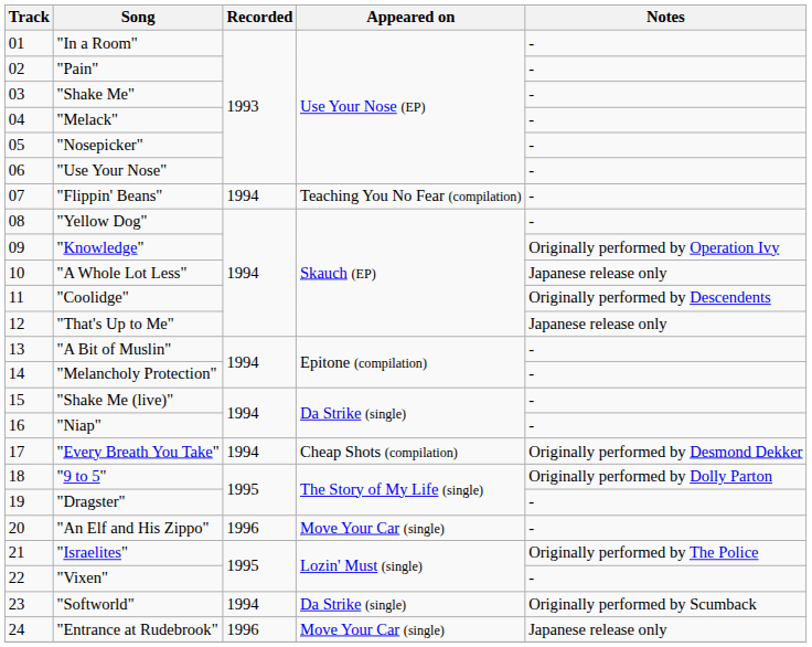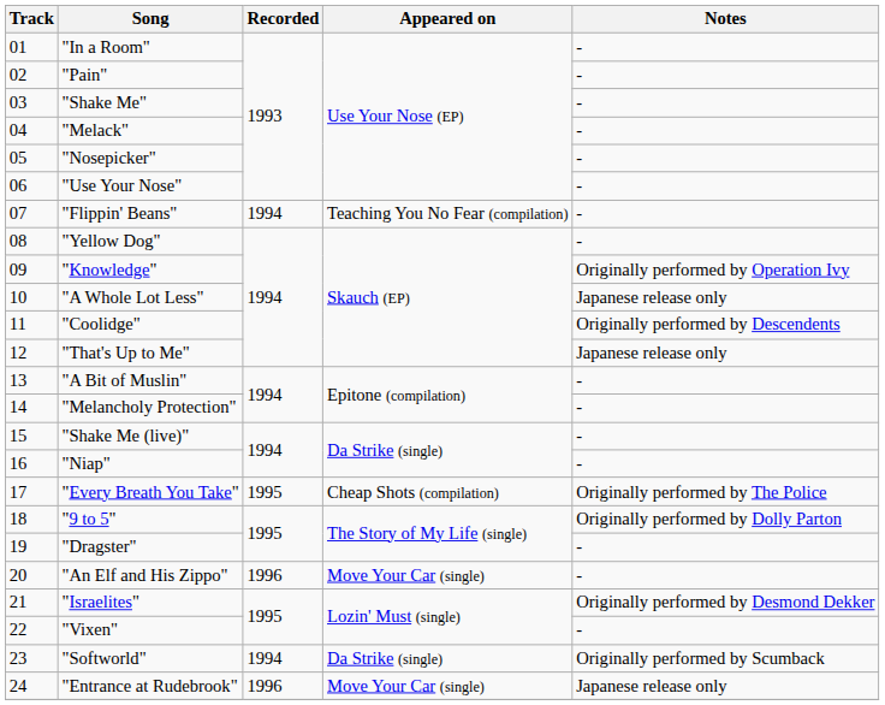 <table class="wikitable">
 <tr>
 <th>Track</th>
 <th>Song</th>
 <th>Recorded</th>
 <th>Appeared on</th>
 <th>Notes</th>
 </tr>
 <tr>
 <td>01</td>
 <td>"In a Room"</td>
 <td rowspan="6">1993</td>
 <td rowspan="6"><a href='#'>Use Your Nose</a> <small>(EP)</small></td>
 <td>-</td>
 </tr>
 <tr>
 <td>02</td>
 <td>"Pain"</td>
 <td>-</td>
 </tr>
 <tr>
 <td>03</td>
 <td>"Shake Me"</td>
 <td>-</td>
 </tr>
 <tr>
 <td>04</td>
 <td>"Melack"</td>
 <td>-</td>
 </tr>
 <tr>
 <td>05</td>
 <td>"Nosepicker"</td>
 <td>-</td>
 </tr>
 <tr>
 <td>06</td>
 <td>"Use Your Nose"</td>
 <td>-</td>
 </tr>
 <tr>
 <td>07</td>
 <td>"Flippin' Beans"</td>
 <td>1994</td>
 <td>Teaching You No Fear <small>(compilation)</small></td>
 <td>-</td>
 </tr>
 <tr>
 <td>08</td>
 <td>"Yellow Dog"</td>
 <td rowspan="5">1994</td>
 <td rowspan="5"><a href='#'>Skauch</a> <small>(EP)</small></td>
 <td>-</td>
 </tr>
 <tr>
 <td>09</td>
 <td>"<a href='#'>Knowledge</a>"</td>
 <td>Originally performed by <a href='#'>Operation Ivy</a></td>
 </tr>
 <tr>
 <td>10</td>
 <td>"A Whole Lot Less"</td>
 <td>Japanese release only</td>
 </tr>
 <tr>
 <td>11</td>
 <td>"Coolidge"</td>
 <td>Originally performed by <a href='#'>Descendents</a></td>
 </tr>
 <tr>
 <td>12</td>
 <td>"That's Up to Me"</td>
 <td>Japanese release only</td>
 </tr>
 <tr>
 <td>13</td>
 <td>"A Bit of Muslin"</td>
 <td rowspan="2">1994</td>
 <td rowspan="2">Epitone  <small>(compilation)</small></td>
 <td>-</td>
 </tr>
 <tr>
 <td>14</td>
 <td>"Melancholy Protection"</td>
 <td>-</td>
 </tr>
 <tr>
 <td>15</td>
 <td>"Shake Me (live)"</td>
 <td rowspan="2">1994</td>
 <td rowspan="2"><a href='#'>Da Strike</a> <small>(single)</small></td>
 <td>-</td>
 </tr>
 <tr>
 <td>16</td>
 <td>"Niap"</td>
 <td>-</td>
 </tr>
 <tr>
 <td>17</td>
 <td>"<a href='#'>Every Breath You Take</a>"</td>
-<td>1994</td>
+<td>1995</td>
 <td>Cheap Shots <small>(compilation)</small></td>
-<td>Originally performed by <a href='#'>Desmond Dekker</a></td>
+<td>Originally performed by <a href='#'>The Police</a></td>
 </tr>
 <tr>
 <td>18</td>
 <td>"<a href='#'>9 to 5</a>"</td>
 <td rowspan="2">1995</td>
 <td rowspan="2"><a href='#'>The Story of My Life</a> <small>(single)</small></td>
 <td>Originally performed by <a href='#'>Dolly Parton</a></td>
 </tr>
 <tr>
 <td>19</td>
 <td>"Dragster"</td>
 <td>-</td>
 </tr>
 <tr>
 <td>20</td>
 <td>"An Elf and His Zippo"</td>
 <td>1996</td>
 <td><a href='#'>Move Your Car</a> <small>(single)</small></td>
 <td>-</td>
 </tr>
 <tr>
 <td>21</td>
 <td>"<a href='#'>Israelites</a>"</td>
 <td rowspan="2">1995</td>
 <td rowspan="2"><a href='#'>Lozin' Must</a> <small>(single)</small></td>
-<td>Originally performed by <a href='#'>The Police</a></td>
+<td>Originally performed by <a href='#'>Desmond Dekker</a></td>
 </tr>
 <tr>
 <td>22</td>
 <td>"Vixen"</td>
 <td>-</td>
 </tr>
 <tr>
 <td>23</td>
 <td>"Softworld"</td>
 <td>1994</td>
 <td><a href='#'>Da Strike</a> <small>(single)</small></td>
 <td>Originally performed by Scumback</td>
 </tr>
 <tr>
 <td>24</td>
 <td>"Entrance at Rudebrook"</td>
 <td>1996</td>
 <td><a href='#'>Move Your Car</a> <small>(single)</small></td>
 <td>Japanese release only</td>
 </tr>
 <tr>
 </tr>
 </table>
